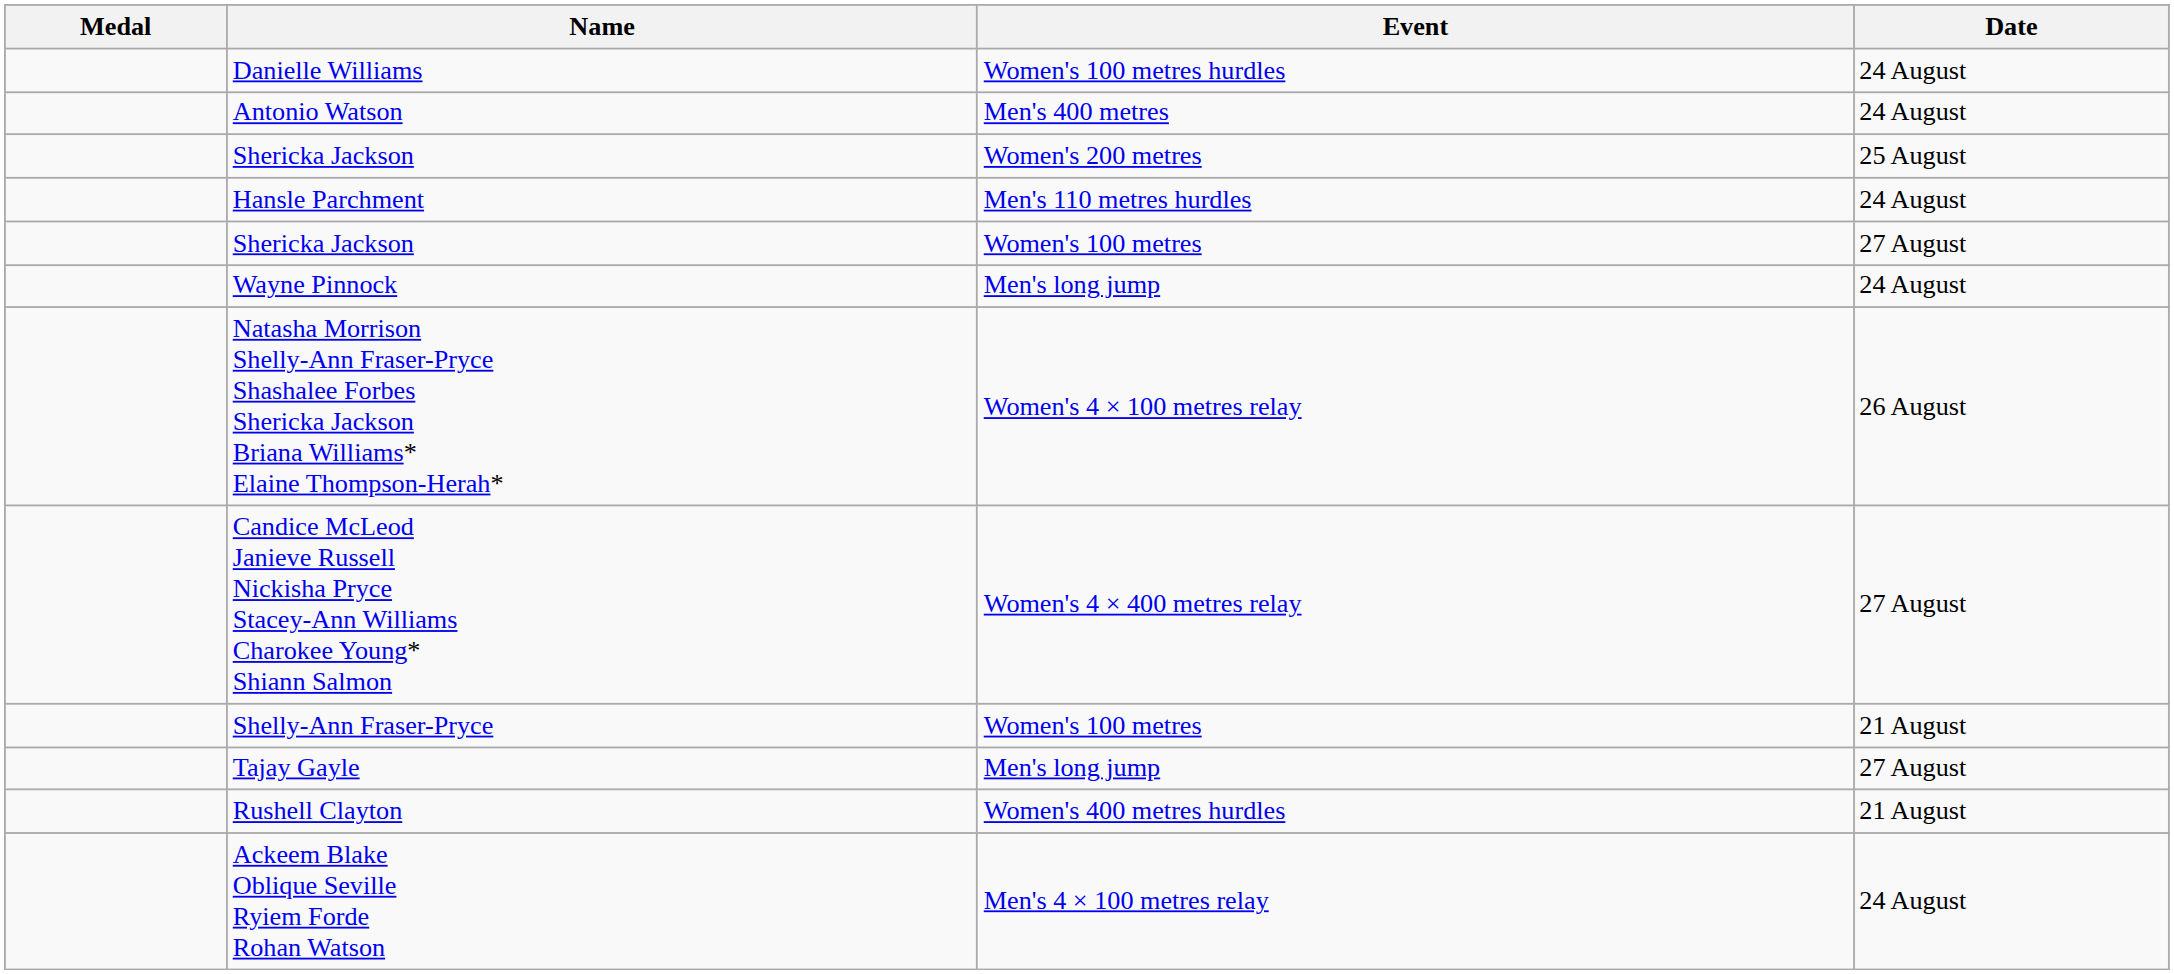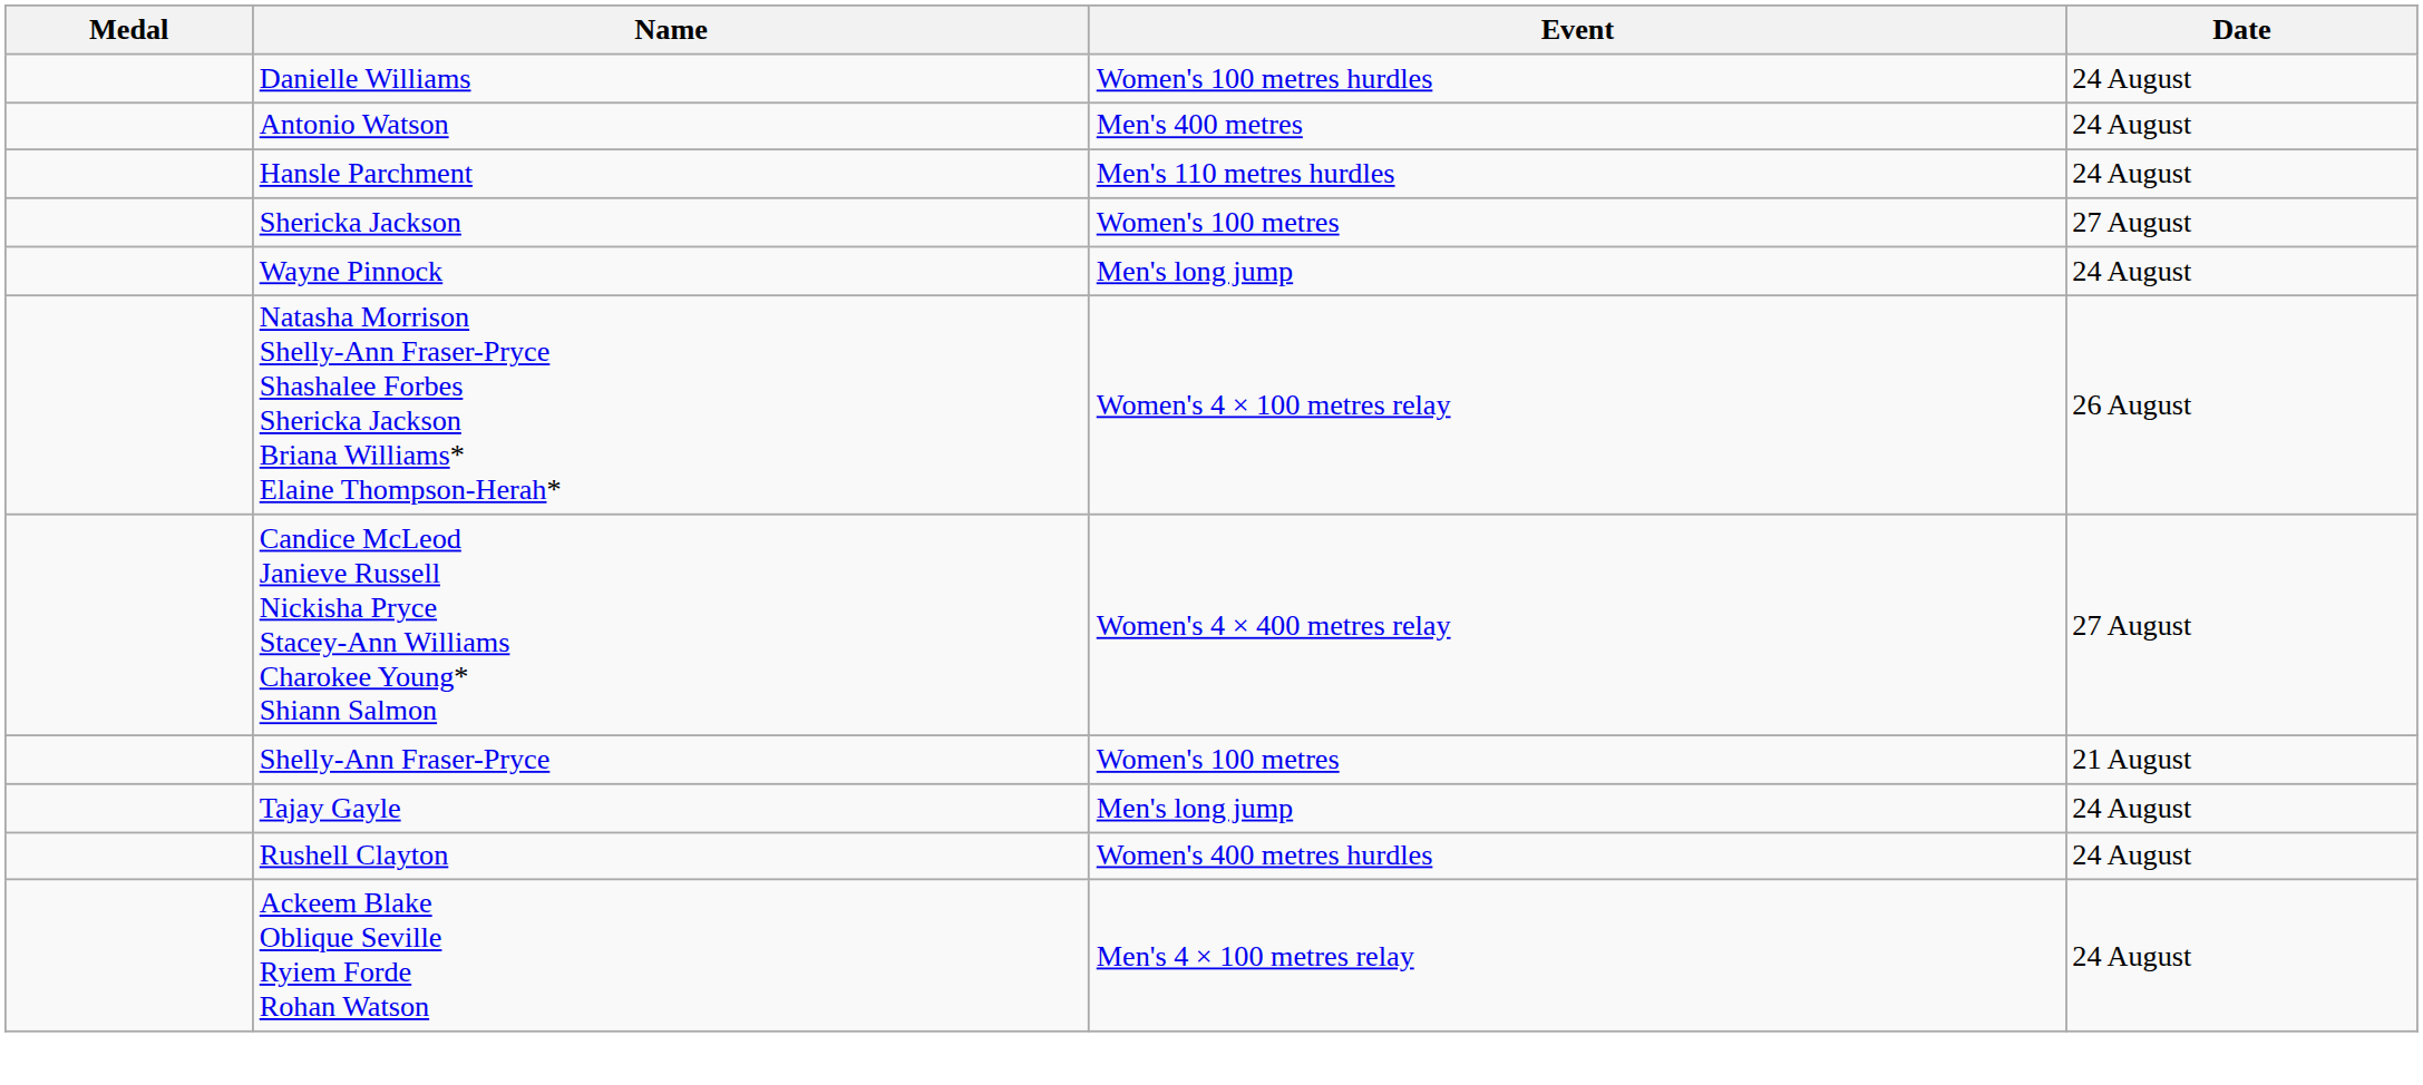 <table class="wikitable" style="font-size:90%" width=60%>
 <tr>
 <th>Medal</th>
 <th>Name</th>
 <th>Event</th>
 <th>Date</th>
 </tr>
 <tr>
 <td></td>
 <td><a href='#'>Danielle Williams</a></td>
 <td><a href='#'>Women's 100 metres hurdles</a></td>
 <td>24 August</td>
 </tr>
 <tr>
 <td></td>
 <td><a href='#'>Antonio Watson</a></td>
 <td><a href='#'>Men's 400 metres</a></td>
 <td>24 August</td>
-</tr>
-<tr>
-<td></td>
-<td><a href='#'>Shericka Jackson</a></td>
-<td><a href='#'>Women's 200 metres</a></td>
-<td>25 August</td>
 </tr>
 <tr>
 <td></td>
 <td><a href='#'>Hansle Parchment</a></td>
 <td><a href='#'>Men's 110 metres hurdles</a></td>
 <td>24 August</td>
 </tr>
 <tr>
 <td></td>
 <td><a href='#'>Shericka Jackson</a></td>
 <td><a href='#'>Women's 100 metres</a></td>
 <td>27 August</td>
 </tr>
 <tr>
 <td></td>
 <td><a href='#'>Wayne Pinnock</a></td>
 <td><a href='#'>Men's long jump</a></td>
 <td>24 August</td>
 </tr>
 <tr>
 <td></td>
 <td><a href='#'>Natasha Morrison</a><br><a href='#'>Shelly-Ann Fraser-Pryce</a><br><a href='#'>Shashalee Forbes</a><br><a href='#'>Shericka Jackson</a><br><a href='#'>Briana Williams</a>*<br><a href='#'>Elaine Thompson-Herah</a>*</td>
 <td><a href='#'>Women's 4 × 100 metres relay</a></td>
 <td>26 August</td>
 </tr>
 <tr>
 <td></td>
 <td><a href='#'>Candice McLeod</a><br><a href='#'>Janieve Russell</a><br><a href='#'>Nickisha Pryce</a><br><a href='#'>Stacey-Ann Williams</a><br><a href='#'>Charokee Young</a>*<br><a href='#'>Shiann Salmon</a></td>
 <td><a href='#'>Women's 4 × 400 metres relay</a></td>
 <td>27 August</td>
 </tr>
 <tr>
 <td></td>
 <td><a href='#'>Shelly-Ann Fraser-Pryce</a></td>
 <td><a href='#'>Women's 100 metres</a></td>
 <td>21 August</td>
 </tr>
 <tr>
 <td></td>
 <td><a href='#'>Tajay Gayle</a></td>
 <td><a href='#'>Men's long jump</a></td>
-<td>27 August</td>
+<td>24 August</td>
 </tr>
 <tr>
 <td></td>
 <td><a href='#'>Rushell Clayton</a></td>
 <td><a href='#'>Women's 400 metres hurdles</a></td>
-<td>21 August</td>
+<td>24 August</td>
 </tr>
 <tr>
 <td></td>
 <td><a href='#'>Ackeem Blake</a> <br> <a href='#'>Oblique Seville</a> <br> <a href='#'>Ryiem Forde</a> <br> <a href='#'>Rohan Watson</a></td>
 <td><a href='#'>Men's 4 × 100 metres relay</a></td>
 <td>24 August</td>
 </tr>
 </table>
